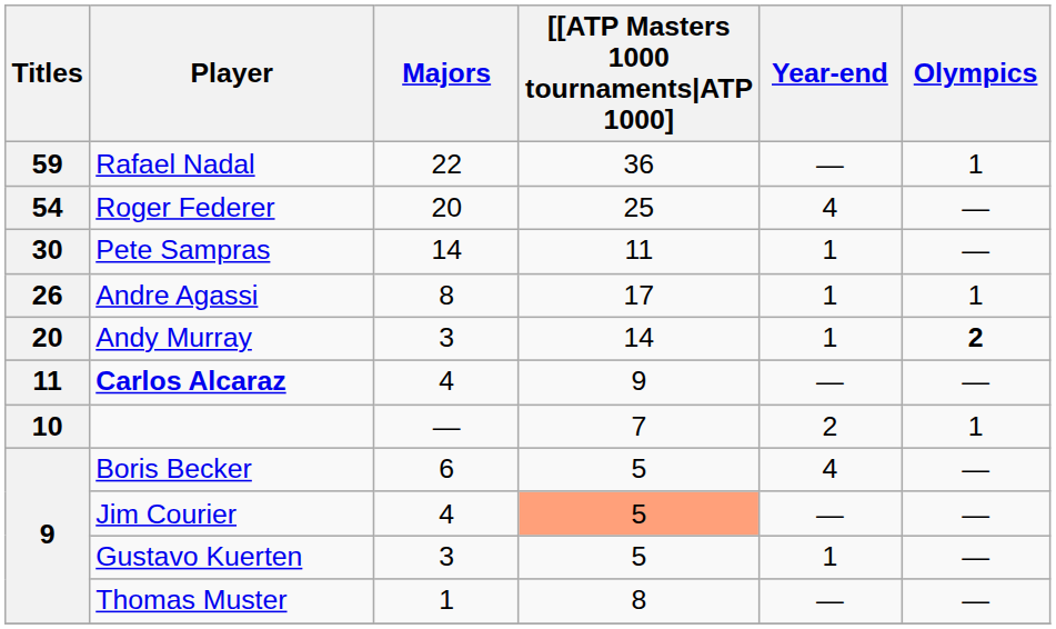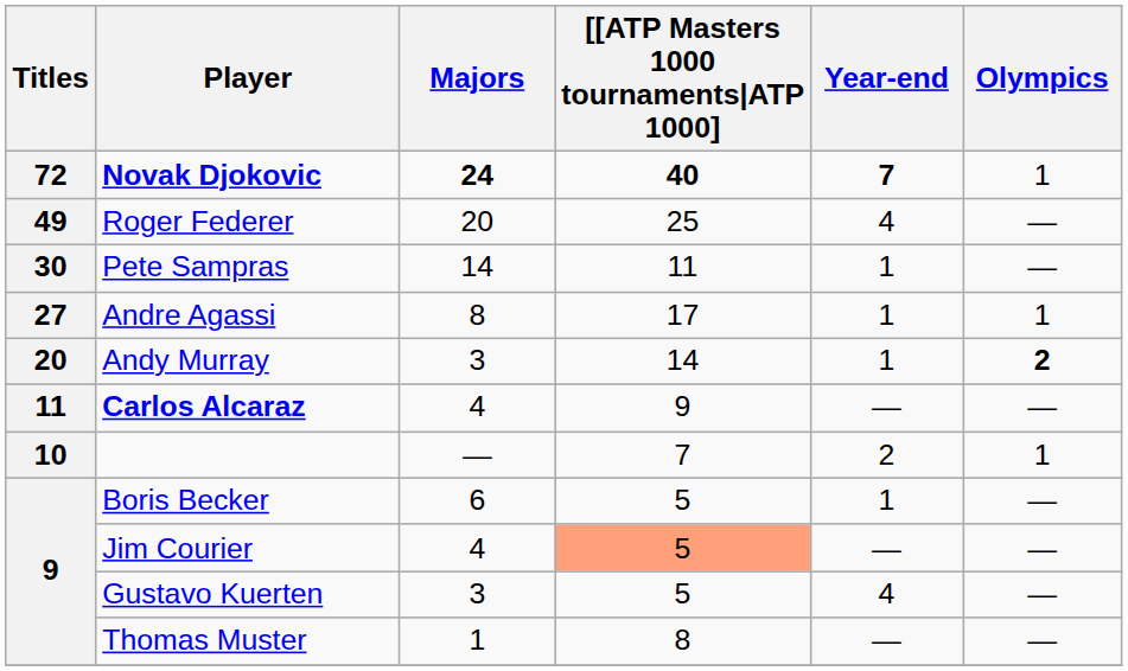 <table class="wikitable" style="text-align: center;">
 <tr style="height: 2.5em;">
 <th>Titles</th>
 <th width="170">Player</th>
 <th width="80"><a href='#'>Majors</a></th>
 <th width="80">[[ATP Masters 1000 tournaments|ATP 1000]</th>
 <th width="80"><a href='#'>Year-end</a></th>
 <th width="80"><a href='#'>Olympics</a></th>
 </tr>
 <tr>
-<th>59</th>
-<td align="left"> <a href='#'>Rafael Nadal</a></td>
-<td>22</td>
-<td>36</td>
-<td>—</td>
+<th>72</th>
+<td align="left"> <strong><a href='#'>Novak Djokovic</a></strong></td>
+<td><strong>24</strong></td>
+<td><strong>40</strong></td>
+<td><strong>7</strong></td>
 <td>1</td>
 </tr>
 <tr>
-<th>54</th>
+<th>49</th>
 <td align="left"> <a href='#'>Roger Federer</a></td>
 <td>20</td>
 <td>25</td>
 <td>4</td>
 <td>—</td>
 </tr>
 <tr>
 <th>30</th>
 <td align="left"> <a href='#'>Pete Sampras</a></td>
 <td>14</td>
 <td>11</td>
 <td>1</td>
 <td>—</td>
 </tr>
 <tr>
-<th>26</th>
+<th>27</th>
 <td align="left"> <a href='#'>Andre Agassi</a></td>
 <td>8</td>
 <td>17</td>
 <td>1</td>
 <td>1</td>
 </tr>
 <tr>
 <th>20</th>
 <td align="left"> <a href='#'>Andy Murray</a></td>
 <td>3</td>
 <td>14</td>
 <td>1</td>
 <td><strong>2</strong></td>
 </tr>
 <tr>
 <th>11</th>
 <td align="left"> <strong><a href='#'>Carlos Alcaraz</a></strong></td>
 <td>4</td>
 <td>9</td>
 <td>—</td>
 <td>—</td>
 </tr>
 <tr>
 <th>10</th>
 <td align="left"> </td>
 <td>—</td>
 <td>7</td>
 <td>2</td>
 <td>1</td>
 </tr>
 <tr>
 <th rowspan="4">9</th>
 <td align="left"> <a href='#'>Boris Becker</a></td>
 <td>6</td>
 <td>5</td>
-<td>4</td>
+<td>1</td>
 <td>—</td>
 </tr>
 <tr>
 <td align="left"> <a href='#'>Jim Courier</a></td>
 <td>4</td>
 <td style="background: lightsalmon;">5</td>
 <td>—</td>
 <td>—</td>
 </tr>
 <tr>
 <td align="left"> <a href='#'>Gustavo Kuerten</a></td>
 <td>3</td>
 <td>5</td>
-<td>1</td>
+<td>4</td>
 <td>—</td>
 </tr>
 <tr>
 <td align="left"> <a href='#'>Thomas Muster</a></td>
 <td>1</td>
 <td>8</td>
 <td>—</td>
 <td>—</td>
 </tr>
 <tr>
 </tr>
 </table>
